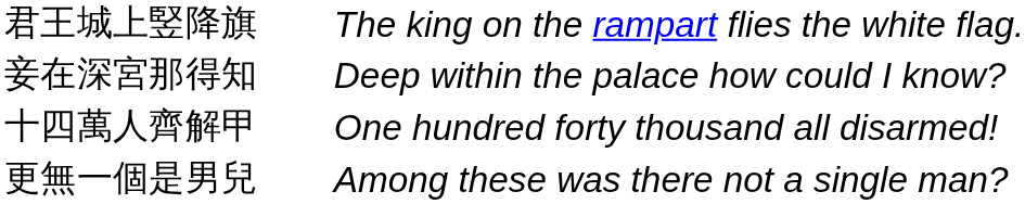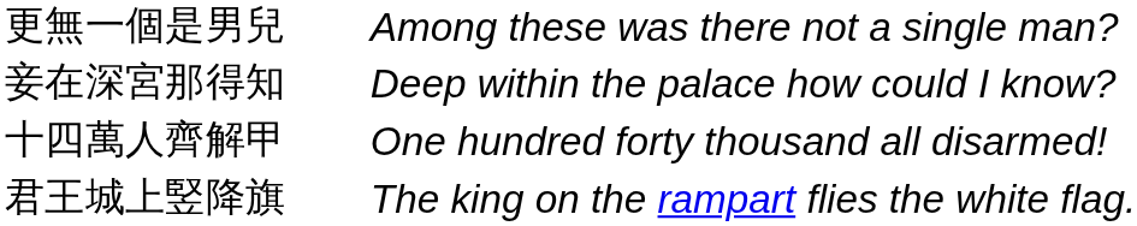 <table border="0" cellpadding="0">
 <tr>
 <td></td>
 <td width="30pt"></td>
 <td></td>
 </tr>
 <tr>
-<td>君王城上竪降旗</td>
+<td>更無一個是男兒</td>
 <td></td>
-<td><em>The king on the <a href='#'>rampart</a> flies the white flag.</em></td>
+<td><em>Among these was there not a single man?</em></td>
 </tr>
 <tr>
 <td>妾在深宮那得知</td>
 <td></td>
 <td><em>Deep within the palace how could I know?</em></td>
 </tr>
 <tr>
 <td>十四萬人齊解甲</td>
 <td></td>
 <td><em>One hundred forty thousand all disarmed!</em></td>
 </tr>
 <tr>
-<td>更無一個是男兒</td>
+<td>君王城上竪降旗</td>
 <td></td>
-<td><em>Among these was there not a single man?</em></td>
+<td><em>The king on the <a href='#'>rampart</a> flies the white flag.</em></td>
 </tr>
 </table>
